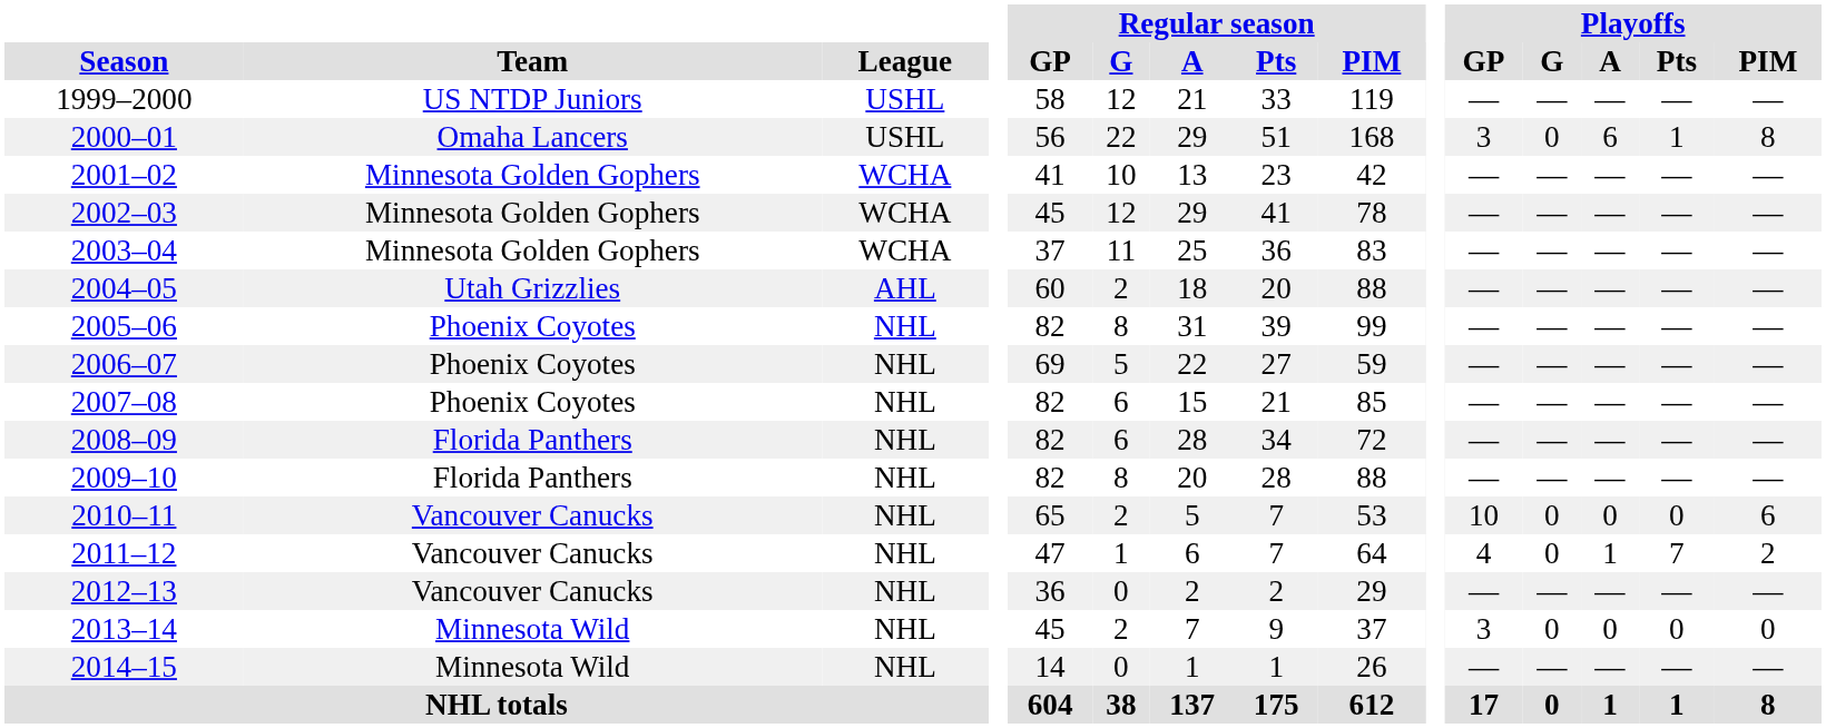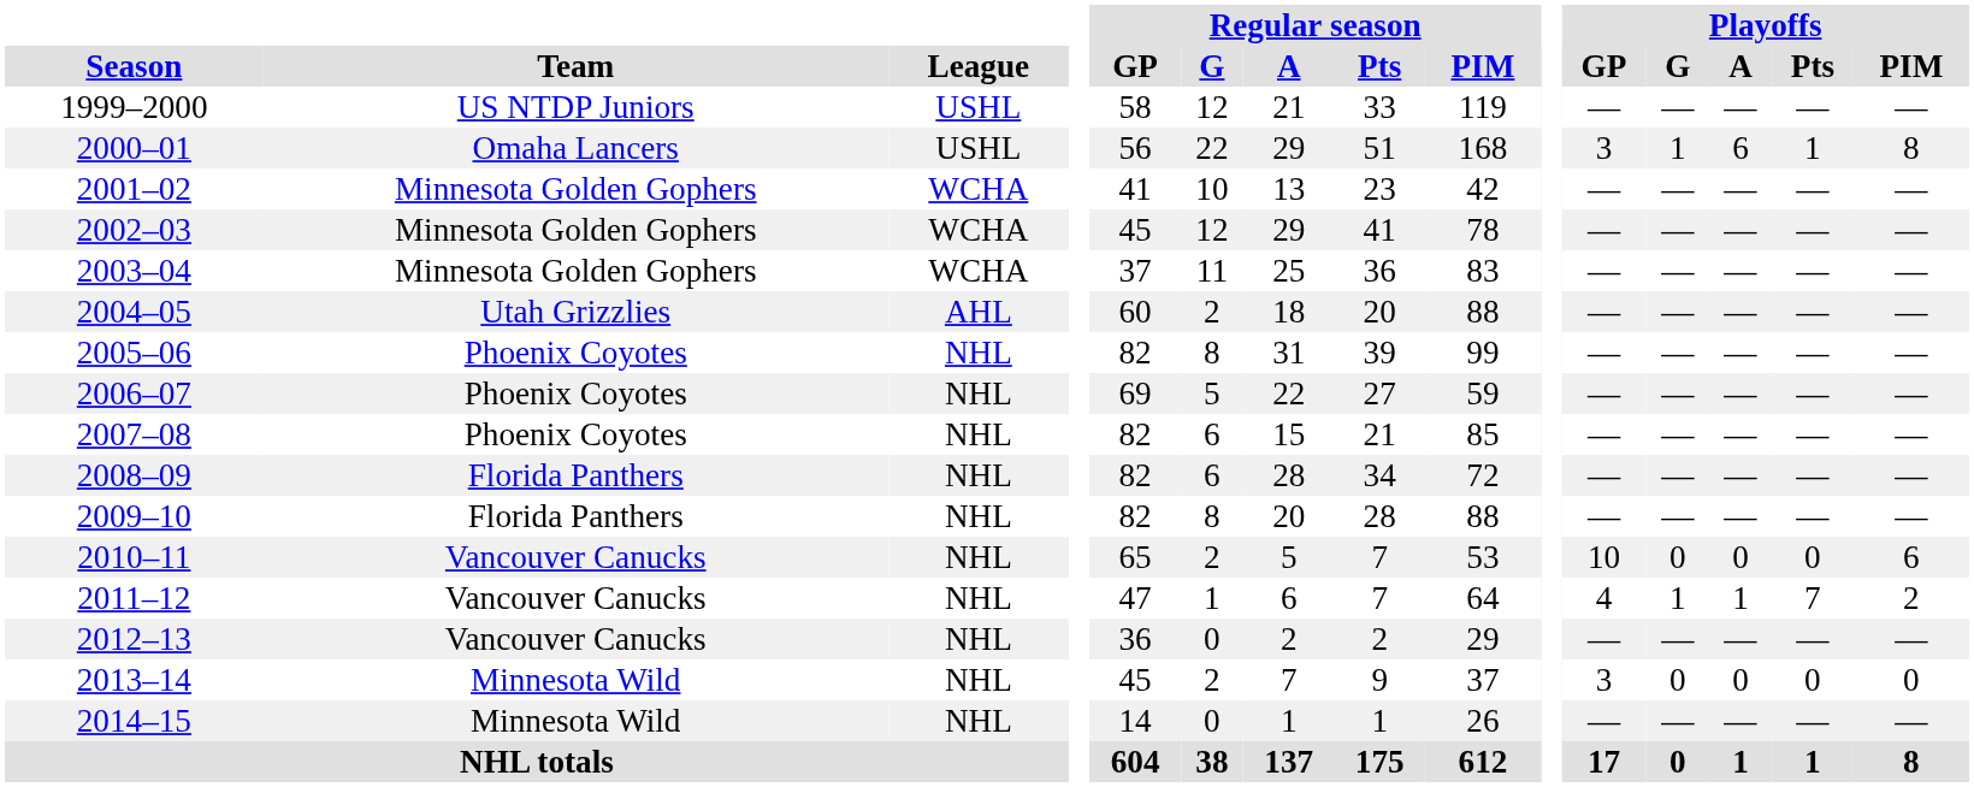 <table border="0" cellpadding="1" cellspacing="0" style="text-align:center; width:60em">
 <tr bgcolor="#e0e0e0">
 <th colspan="3" bgcolor="#ffffff"> </th>
 <th rowspan="99" bgcolor="#ffffff"> </th>
 <th colspan="5"><a href='#'>Regular season</a></th>
 <th rowspan="99" bgcolor="#ffffff"> </th>
 <th colspan="5"><a href='#'>Playoffs</a></th>
 </tr>
 <tr bgcolor="#e0e0e0">
 <th><a href='#'>Season</a></th>
 <th>Team</th>
 <th>League</th>
 <th>GP</th>
 <th><a href='#'>G</a></th>
 <th><a href='#'>A</a></th>
 <th><a href='#'>Pts</a></th>
 <th><a href='#'>PIM</a></th>
 <th>GP</th>
 <th>G</th>
 <th>A</th>
 <th>Pts</th>
 <th>PIM</th>
 </tr>
 <tr>
 <td>1999–2000</td>
 <td><a href='#'>US NTDP Juniors</a></td>
 <td><a href='#'>USHL</a></td>
 <td>58</td>
 <td>12</td>
 <td>21</td>
 <td>33</td>
 <td>119</td>
 <td>—</td>
 <td>—</td>
 <td>—</td>
 <td>—</td>
 <td>—</td>
 </tr>
 <tr bgcolor="#f0f0f0">
 <td><a href='#'>2000–01</a></td>
 <td><a href='#'>Omaha Lancers</a></td>
 <td>USHL</td>
 <td>56</td>
 <td>22</td>
 <td>29</td>
 <td>51</td>
 <td>168</td>
 <td>3</td>
-<td>0</td>
+<td>1</td>
 <td>6</td>
 <td>1</td>
 <td>8</td>
 </tr>
 <tr>
 <td><a href='#'>2001–02</a></td>
 <td><a href='#'>Minnesota Golden Gophers</a></td>
 <td><a href='#'>WCHA</a></td>
 <td>41</td>
 <td>10</td>
 <td>13</td>
 <td>23</td>
 <td>42</td>
 <td>—</td>
 <td>—</td>
 <td>—</td>
 <td>—</td>
 <td>—</td>
 </tr>
 <tr bgcolor="#f0f0f0">
 <td><a href='#'>2002–03</a></td>
 <td>Minnesota Golden Gophers</td>
 <td>WCHA</td>
 <td>45</td>
 <td>12</td>
 <td>29</td>
 <td>41</td>
 <td>78</td>
 <td>—</td>
 <td>—</td>
 <td>—</td>
 <td>—</td>
 <td>—</td>
 </tr>
 <tr>
 <td><a href='#'>2003–04</a></td>
 <td>Minnesota Golden Gophers</td>
 <td>WCHA</td>
 <td>37</td>
 <td>11</td>
 <td>25</td>
 <td>36</td>
 <td>83</td>
 <td>—</td>
 <td>—</td>
 <td>—</td>
 <td>—</td>
 <td>—</td>
 </tr>
 <tr bgcolor="#f0f0f0">
 <td><a href='#'>2004–05</a></td>
 <td><a href='#'>Utah Grizzlies</a></td>
 <td><a href='#'>AHL</a></td>
 <td>60</td>
 <td>2</td>
 <td>18</td>
 <td>20</td>
 <td>88</td>
 <td>—</td>
 <td>—</td>
 <td>—</td>
 <td>—</td>
 <td>—</td>
 </tr>
 <tr>
 <td><a href='#'>2005–06</a></td>
 <td><a href='#'>Phoenix Coyotes</a></td>
 <td><a href='#'>NHL</a></td>
 <td>82</td>
 <td>8</td>
 <td>31</td>
 <td>39</td>
 <td>99</td>
 <td>—</td>
 <td>—</td>
 <td>—</td>
 <td>—</td>
 <td>—</td>
 </tr>
 <tr bgcolor="#f0f0f0">
 <td><a href='#'>2006–07</a></td>
 <td>Phoenix Coyotes</td>
 <td>NHL</td>
 <td>69</td>
 <td>5</td>
 <td>22</td>
 <td>27</td>
 <td>59</td>
 <td>—</td>
 <td>—</td>
 <td>—</td>
 <td>—</td>
 <td>—</td>
 </tr>
 <tr>
 <td><a href='#'>2007–08</a></td>
 <td>Phoenix Coyotes</td>
 <td>NHL</td>
 <td>82</td>
 <td>6</td>
 <td>15</td>
 <td>21</td>
 <td>85</td>
 <td>—</td>
 <td>—</td>
 <td>—</td>
 <td>—</td>
 <td>—</td>
 </tr>
 <tr bgcolor="#f0f0f0">
 <td><a href='#'>2008–09</a></td>
 <td><a href='#'>Florida Panthers</a></td>
 <td>NHL</td>
 <td>82</td>
 <td>6</td>
 <td>28</td>
 <td>34</td>
 <td>72</td>
 <td>—</td>
 <td>—</td>
 <td>—</td>
 <td>—</td>
 <td>—</td>
 </tr>
 <tr>
 <td><a href='#'>2009–10</a></td>
 <td>Florida Panthers</td>
 <td>NHL</td>
 <td>82</td>
 <td>8</td>
 <td>20</td>
 <td>28</td>
 <td>88</td>
 <td>—</td>
 <td>—</td>
 <td>—</td>
 <td>—</td>
 <td>—</td>
 </tr>
 <tr bgcolor="#f0f0f0">
 <td><a href='#'>2010–11</a></td>
 <td><a href='#'>Vancouver Canucks</a></td>
 <td>NHL</td>
 <td>65</td>
 <td>2</td>
 <td>5</td>
 <td>7</td>
 <td>53</td>
 <td>10</td>
 <td>0</td>
 <td>0</td>
 <td>0</td>
 <td>6</td>
 </tr>
 <tr>
 <td><a href='#'>2011–12</a></td>
 <td>Vancouver Canucks</td>
 <td>NHL</td>
 <td>47</td>
 <td>1</td>
 <td>6</td>
 <td>7</td>
 <td>64</td>
 <td>4</td>
-<td>0</td>
+<td>1</td>
 <td>1</td>
 <td>7</td>
 <td>2</td>
 </tr>
 <tr bgcolor="#f0f0f0">
 <td><a href='#'>2012–13</a></td>
 <td>Vancouver Canucks</td>
 <td>NHL</td>
 <td>36</td>
 <td>0</td>
 <td>2</td>
 <td>2</td>
 <td>29</td>
 <td>—</td>
 <td>—</td>
 <td>—</td>
 <td>—</td>
 <td>—</td>
 </tr>
 <tr>
 <td><a href='#'>2013–14</a></td>
 <td><a href='#'>Minnesota Wild</a></td>
 <td>NHL</td>
 <td>45</td>
 <td>2</td>
 <td>7</td>
 <td>9</td>
 <td>37</td>
 <td>3</td>
 <td>0</td>
 <td>0</td>
 <td>0</td>
 <td>0</td>
 </tr>
 <tr bgcolor="#f0f0f0">
 <td><a href='#'>2014–15</a></td>
 <td>Minnesota Wild</td>
 <td>NHL</td>
 <td>14</td>
 <td>0</td>
 <td>1</td>
 <td>1</td>
 <td>26</td>
 <td>—</td>
 <td>—</td>
 <td>—</td>
 <td>—</td>
 <td>—</td>
 </tr>
 <tr bgcolor="#e0e0e0">
 <th colspan="3">NHL totals</th>
 <th>604</th>
 <th>38</th>
 <th>137</th>
 <th>175</th>
 <th>612</th>
 <th>17</th>
 <th>0</th>
 <th>1</th>
 <th>1</th>
 <th>8</th>
 </tr>
 </table>
